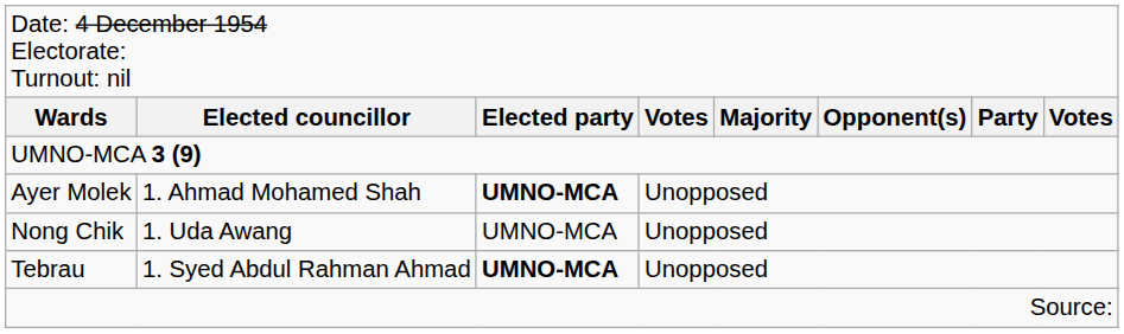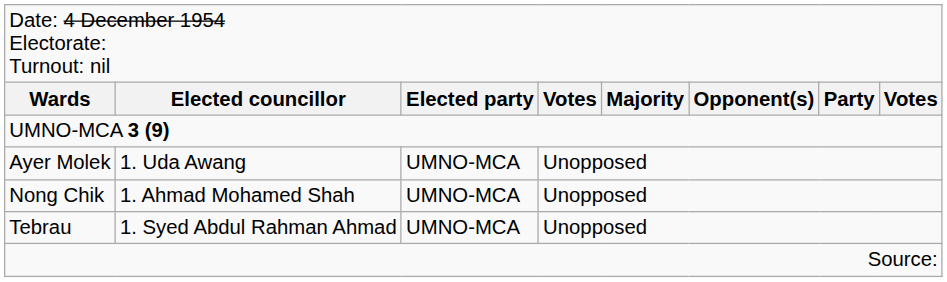 <table class=wikitable>
 <tr>
 <td colspan=8>Date: <s>4 December 1954</s><br>Electorate: <br>Turnout: nil</td>
 </tr>
 <tr>
 <th>Wards</th>
 <th>Elected councillor</th>
 <th>Elected party</th>
 <th>Votes</th>
 <th>Majority</th>
 <th>Opponent(s)</th>
 <th>Party</th>
 <th>Votes</th>
 </tr>
 <tr>
 <td colspan=8>UMNO-MCA <strong>3 (9)</strong> </td>
 </tr>
 <tr>
 <td>Ayer Molek</td>
-<td>1. Ahmad Mohamed Shah</td>
-<td><strong>UMNO-MCA</strong></td>
+<td>1. Uda Awang</td>
+<td>UMNO-MCA</td>
 <td colspan=5>Unopposed</td>
 </tr>
 <tr>
 <td>Nong Chik</td>
-<td>1. Uda Awang</td>
+<td>1. Ahmad Mohamed Shah</td>
 <td>UMNO-MCA</td>
 <td colspan=5>Unopposed</td>
 </tr>
 <tr>
 <td>Tebrau</td>
 <td>1. Syed Abdul Rahman Ahmad</td>
-<td><strong>UMNO-MCA</strong></td>
+<td>UMNO-MCA</td>
 <td colspan=5>Unopposed</td>
 </tr>
 <tr>
 <td colspan=8 align=right>Source: </td>
 </tr>
 </table>
